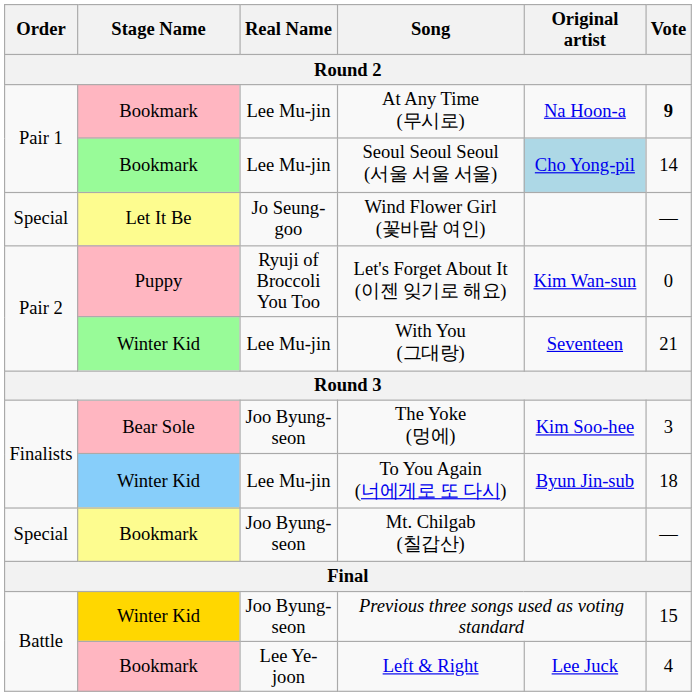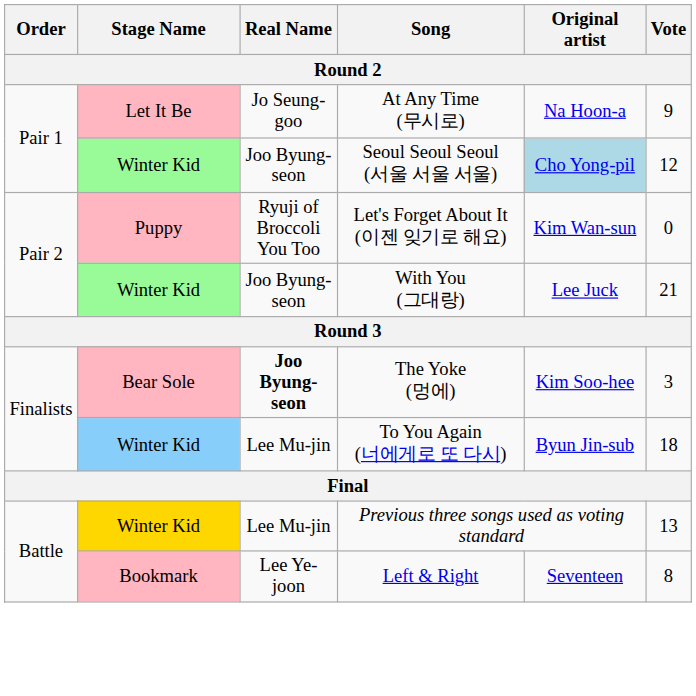 <table class="wikitable" style="text-align:center; width:95%;">
 <tr>
 <th style="width:1%;">Order</th>
 <th style="width:20%;">Stage Name</th>
 <th style="width:12%;">Real Name</th>
 <th style="width:23%;">Song</th>
 <th style="width:15%;">Original artist</th>
 <th style="width:1%;">Vote</th>
 </tr>
 <tr>
 <th colspan=6>Round 2</th>
 </tr>
 <tr>
 <td rowspan=2>Pair 1</td>
-<td bgcolor="lightpink">Bookmark</td>
-<td>Lee Mu-jin</td>
+<td bgcolor="lightpink">Let It Be</td>
+<td>Jo Seung-goo</td>
 <td>At Any Time<br>(무시로)</td>
 <td><a href='#'>Na Hoon-a</a></td>
-<td><strong>9</strong></td>
+<td>9</td>
 </tr>
 <tr>
-<td bgcolor="palegreen">Bookmark</td>
-<td>Lee Mu-jin</td>
+<td bgcolor="palegreen">Winter Kid</td>
+<td>Joo Byung-seon</td>
 <td>Seoul Seoul Seoul<br>(서울 서울 서울)</td>
 <td style="background: lightblue;"><a href='#'>Cho Yong-pil</a></td>
-<td>14</td>
-</tr>
-<tr>
-<td>Special</td>
-<td bgcolor="#FDFC8F">Let It Be</td>
-<td>Jo Seung-goo</td>
-<td>Wind Flower Girl<br>(꽃바람 여인)</td>
-<td></td>
-<td>—</td>
+<td>12</td>
 </tr>
 <tr>
 <td rowspan=2>Pair 2</td>
 <td bgcolor="lightpink">Puppy</td>
 <td>Ryuji of Broccoli You Too</td>
 <td>Let's Forget About It<br>(이젠 잊기로 해요)</td>
 <td><a href='#'>Kim Wan-sun</a></td>
 <td>0</td>
 </tr>
 <tr>
 <td bgcolor="palegreen">Winter Kid</td>
-<td>Lee Mu-jin</td>
+<td>Joo Byung-seon</td>
 <td>With You<br>(그대랑)</td>
-<td><a href='#'>Seventeen</a></td>
+<td><a href='#'>Lee Juck</a></td>
 <td>21</td>
 </tr>
 <tr>
 <th colspan=6>Round 3</th>
 </tr>
 <tr>
 <td rowspan=2>Finalists</td>
 <td bgcolor="lightpink">Bear Sole</td>
-<td>Joo Byung-seon</td>
+<td><strong>Joo Byung-seon</strong></td>
 <td>The Yoke<br>(멍에)</td>
 <td><a href='#'>Kim Soo-hee</a></td>
 <td>3</td>
 </tr>
 <tr>
 <td bgcolor="lightskyblue">Winter Kid</td>
 <td>Lee Mu-jin</td>
 <td>To You Again<br>(<a href='#'>너에게로 또 다시</a>)</td>
 <td><a href='#'>Byun Jin-sub</a></td>
 <td>18</td>
 </tr>
 <tr>
-<td>Special</td>
-<td bgcolor="#FDFC8F">Bookmark</td>
-<td>Joo Byung-seon</td>
-<td>Mt. Chilgab<br>(칠갑산)</td>
-<td></td>
-<td>—</td>
-</tr>
-<tr>
 <th colspan=6>Final</th>
 </tr>
 <tr>
 <td rowspan=2>Battle</td>
 <td bgcolor="gold">Winter Kid</td>
-<td>Joo Byung-seon</td>
+<td>Lee Mu-jin</td>
 <td colspan=2><em>Previous three songs used as voting standard</em></td>
-<td>15</td>
+<td>13</td>
 </tr>
 <tr>
 <td bgcolor="lightpink">Bookmark</td>
 <td>Lee Ye-joon</td>
 <td><a href='#'>Left & Right</a></td>
-<td><a href='#'>Lee Juck</a></td>
-<td>4</td>
+<td><a href='#'>Seventeen</a></td>
+<td>8</td>
 </tr>
 </table>
